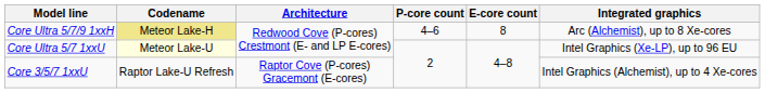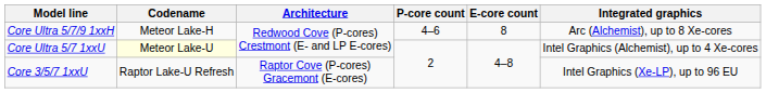 <table class="wikitable" style="text-align: center;">
 <tr>
 <th>Model line</th>
 <th>Codename</th>
 <th><a href='#'>Architecture</a></th>
 <th>P-core count</th>
 <th>E-core count</th>
 <th>Integrated graphics</th>
 </tr>
 <tr>
 <td style="text-align: left;"><a href='#'><em>Core Ultra 5/7/9 1xxH</em></a></td>
-<td style="background: khaki;">Meteor Lake-H</td>
+<td>Meteor Lake-H</td>
 <td rowspan=2><a href='#'>Redwood Cove</a> (P-cores)<br><a href='#'>Crestmont</a> (E- and LP E-cores)</td>
 <td>4–6</td>
 <td>8</td>
 <td>Arc (<a href='#'>Alchemist</a>), up to 8 Xe-cores</td>
 </tr>
 <tr>
 <td style="text-align: left;"><a href='#'><em>Core Ultra 5/7 1xxU</em></a></td>
 <td style="background: lightyellow;">Meteor Lake-U</td>
 <td rowspan=2>2</td>
 <td rowspan=2>4–8</td>
-<td>Intel Graphics (<a href='#'>Xe-LP</a>), up to 96 EU</td>
+<td>Intel Graphics (Alchemist), up to 4 Xe-cores</td>
 </tr>
 <tr>
 <td style="text-align: left;"><a href='#'><em>Core 3/5/7 1xxU</em></a></td>
 <td>Raptor Lake-U Refresh</td>
 <td><a href='#'>Raptor Cove</a> (P-cores)<br><a href='#'>Gracemont</a> (E-cores)</td>
-<td>Intel Graphics (Alchemist), up to 4 Xe-cores</td>
+<td>Intel Graphics (<a href='#'>Xe-LP</a>), up to 96 EU</td>
 </tr>
 </table>
